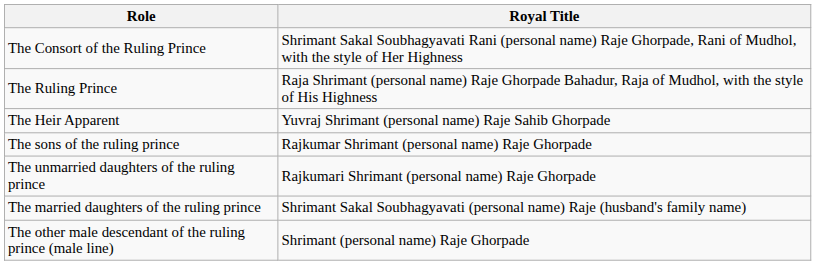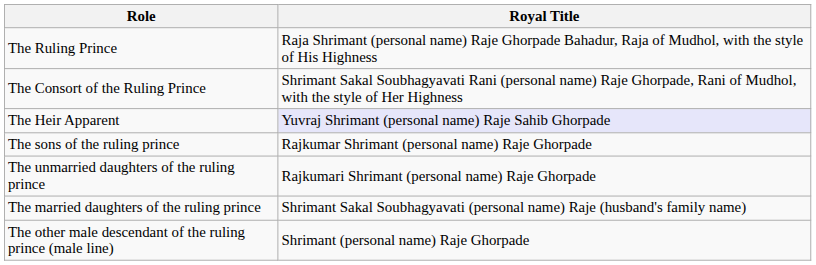 <table class="wikitable">
 <tr>
 <th>Role</th>
 <th>Royal Title</th>
 </tr>
 <tr>
+<td>The Ruling Prince</td>
+<td>Raja Shrimant (personal name) Raje Ghorpade Bahadur, Raja of Mudhol, with the style of His Highness</td>
+</tr>
+<tr>
 <td>The Consort of the Ruling Prince</td>
 <td>Shrimant Sakal Soubhagyavati Rani (personal name) Raje Ghorpade, Rani of Mudhol, with the style of Her Highness</td>
 </tr>
 <tr>
-<td>The Ruling Prince</td>
-<td>Raja Shrimant (personal name) Raje Ghorpade Bahadur, Raja of Mudhol, with the style of His Highness</td>
-</tr>
-<tr>
 <td>The Heir Apparent</td>
-<td>Yuvraj Shrimant (personal name) Raje Sahib Ghorpade</td>
+<td style="background: lavender;">Yuvraj Shrimant (personal name) Raje Sahib Ghorpade</td>
 </tr>
 <tr>
 <td>The sons of the ruling prince</td>
 <td>Rajkumar Shrimant (personal name) Raje Ghorpade</td>
 </tr>
 <tr>
 <td>The unmarried daughters of the ruling prince</td>
 <td>Rajkumari Shrimant (personal name) Raje Ghorpade</td>
 </tr>
 <tr>
 <td>The married daughters of the ruling prince</td>
 <td>Shrimant Sakal Soubhagyavati (personal name) Raje (husband's family name)</td>
 </tr>
 <tr>
 <td>The other male descendant of the ruling prince (male line)</td>
 <td>Shrimant (personal name) Raje Ghorpade</td>
 </tr>
 </table>
